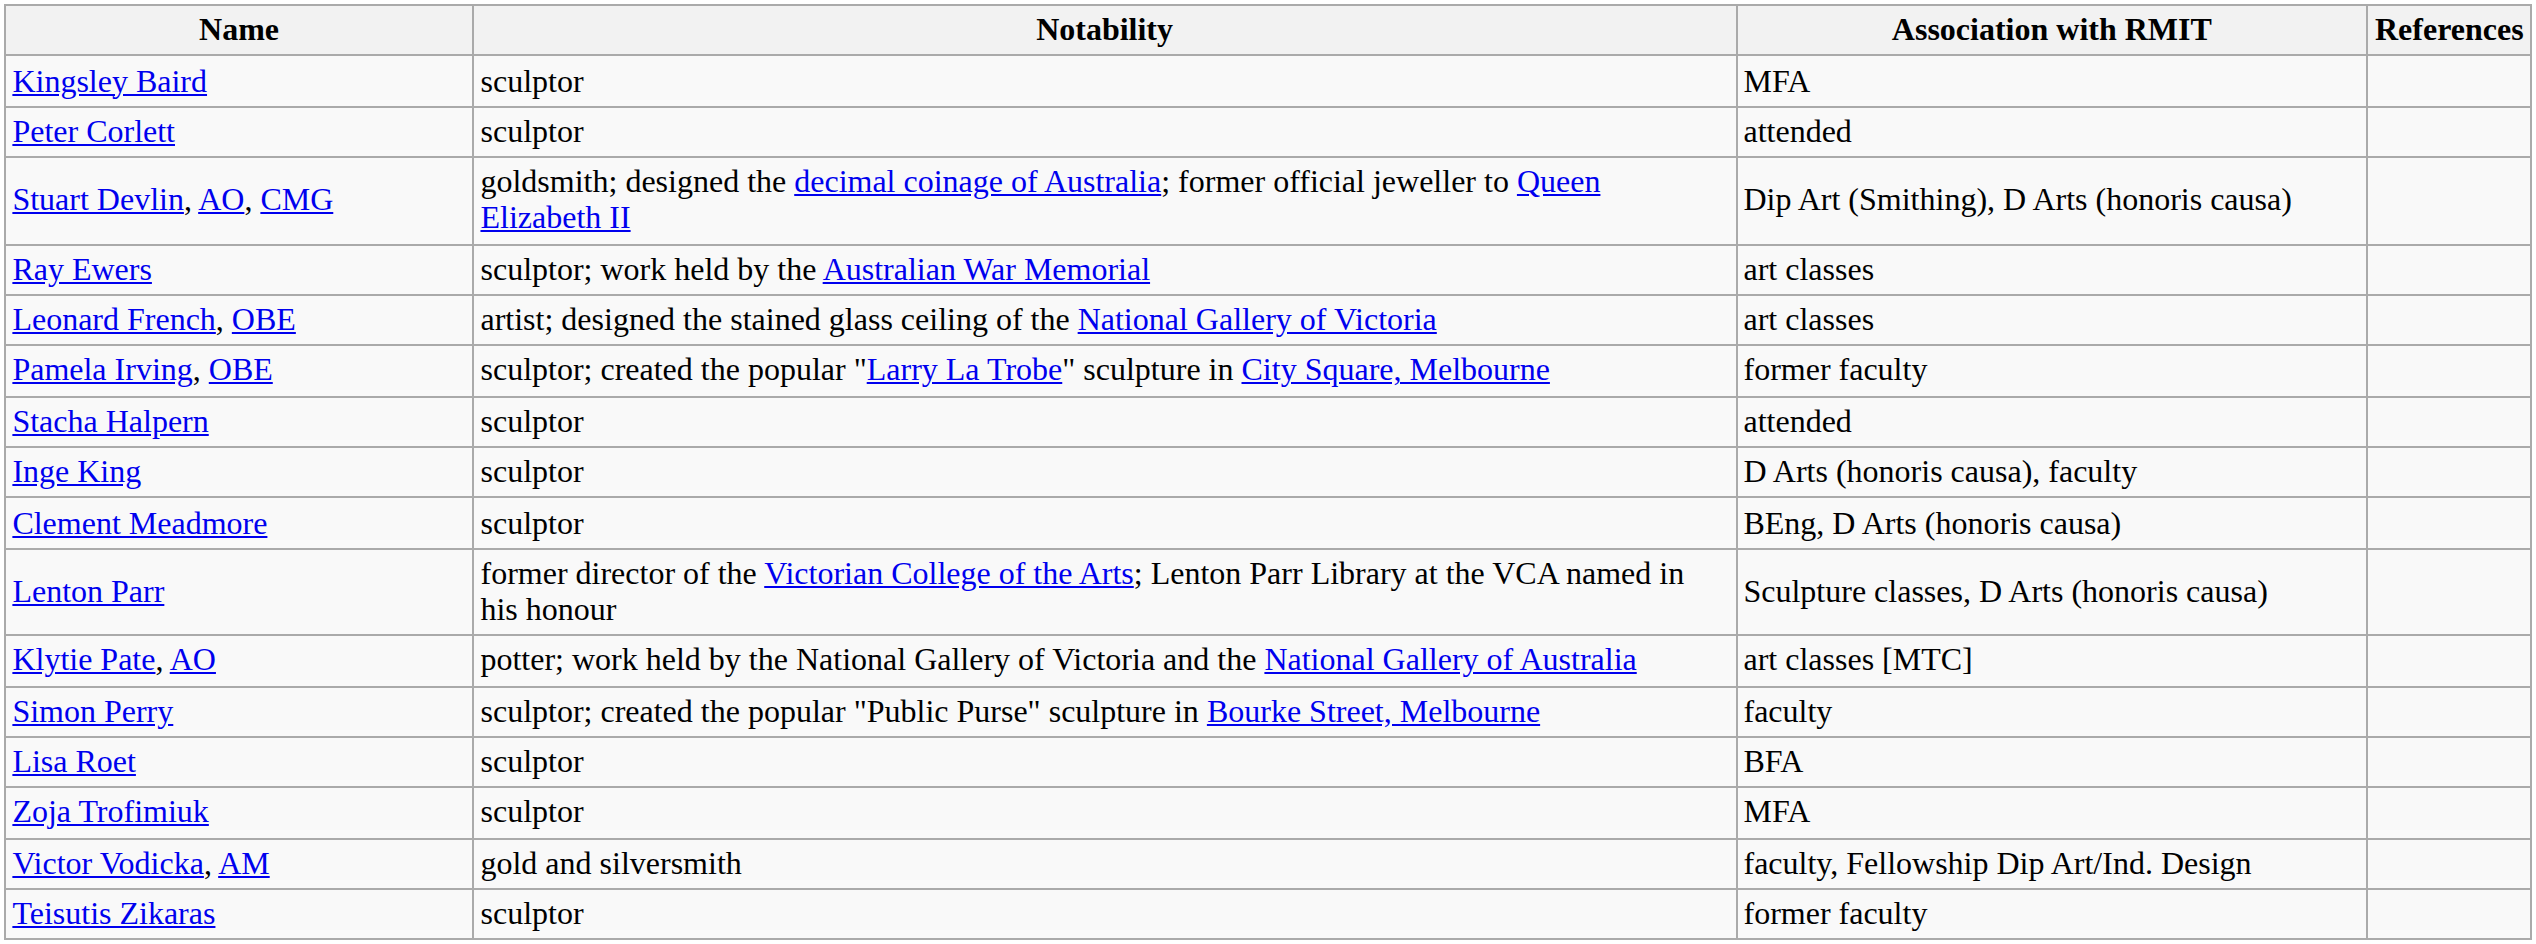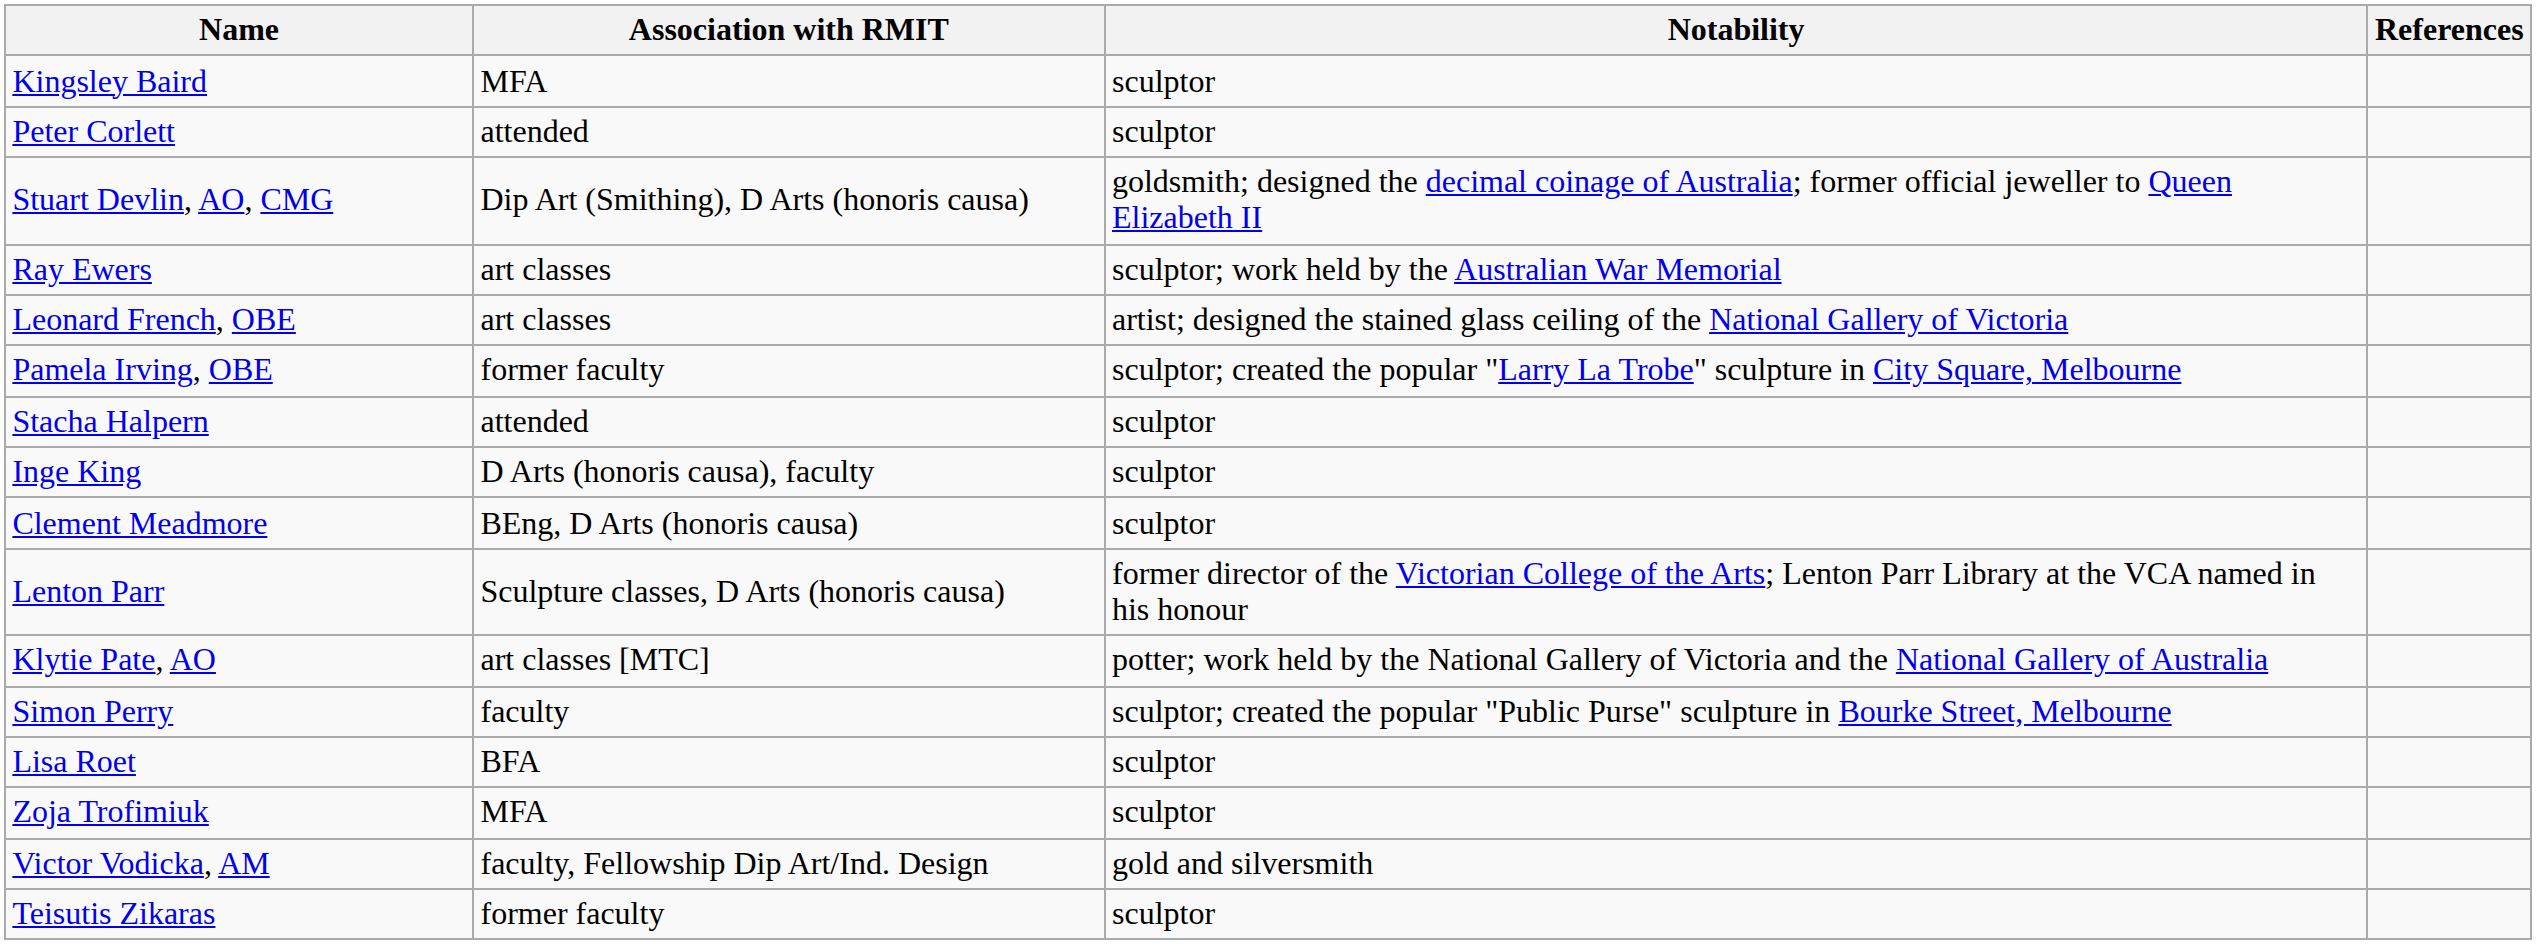 <table class="wikitable sortable" style="width:100%">
 <tr>
 <th style="width:*;">Name</th>
+<th style="width:25%;">Association with RMIT</th>
 <th style="width:50%;">Notability</th>
-<th style="width:25%;">Association with RMIT</th>
 <th style="width:5%;" class="unsortable">References</th>
 </tr>
 <tr>
 <td><a href='#'>Kingsley Baird</a></td>
+<td>MFA</td>
 <td>sculptor</td>
-<td>MFA</td>
 <td></td>
 </tr>
 <tr>
 <td><a href='#'>Peter Corlett</a></td>
+<td>attended</td>
 <td>sculptor</td>
-<td>attended</td>
 <td></td>
 </tr>
 <tr>
 <td><a href='#'>Stuart Devlin</a>, <a href='#'>AO</a>, <a href='#'>CMG</a></td>
+<td>Dip Art (Smithing), D Arts (honoris causa)</td>
 <td>goldsmith; designed the <a href='#'>decimal coinage of Australia</a>; former official jeweller to <a href='#'>Queen Elizabeth II</a></td>
-<td>Dip Art (Smithing), D Arts (honoris causa)</td>
 <td></td>
 </tr>
 <tr>
 <td><a href='#'>Ray Ewers</a></td>
+<td>art classes</td>
 <td>sculptor; work held by the <a href='#'>Australian War Memorial</a></td>
-<td>art classes</td>
 <td></td>
 </tr>
 <tr>
 <td><a href='#'>Leonard French</a>, <a href='#'>OBE</a></td>
+<td>art classes</td>
 <td>artist; designed the stained glass ceiling of the <a href='#'>National Gallery of Victoria</a></td>
-<td>art classes</td>
 <td></td>
 </tr>
 <tr>
 <td><a href='#'>Pamela Irving</a>, <a href='#'>OBE</a></td>
+<td>former faculty</td>
 <td>sculptor; created the popular "<a href='#'>Larry La Trobe</a>" sculpture in <a href='#'>City Square, Melbourne</a></td>
-<td>former faculty</td>
 <td></td>
 </tr>
 <tr>
 <td><a href='#'>Stacha Halpern</a></td>
+<td>attended</td>
 <td>sculptor</td>
-<td>attended</td>
 <td></td>
 </tr>
 <tr>
 <td><a href='#'>Inge King</a></td>
+<td>D Arts (honoris causa), faculty</td>
 <td>sculptor</td>
-<td>D Arts (honoris causa), faculty</td>
 <td></td>
 </tr>
 <tr>
 <td><a href='#'>Clement Meadmore</a></td>
+<td>BEng, D Arts (honoris causa)</td>
 <td>sculptor</td>
-<td>BEng, D Arts (honoris causa)</td>
 <td></td>
 </tr>
 <tr>
 <td><a href='#'>Lenton Parr</a></td>
+<td>Sculpture classes, D Arts (honoris causa)</td>
 <td>former director of the <a href='#'>Victorian College of the Arts</a>; Lenton Parr Library at the VCA named in his honour</td>
-<td>Sculpture classes, D Arts (honoris causa)</td>
 <td></td>
 </tr>
 <tr>
 <td><a href='#'>Klytie Pate</a>, <a href='#'>AO</a></td>
+<td>art classes [MTC]</td>
 <td>potter; work held by the National Gallery of Victoria and the <a href='#'>National Gallery of Australia</a></td>
-<td>art classes [MTC]</td>
 <td></td>
 </tr>
 <tr>
 <td><a href='#'>Simon Perry</a></td>
+<td>faculty</td>
 <td>sculptor; created the popular "Public Purse" sculpture in <a href='#'>Bourke Street, Melbourne</a></td>
-<td>faculty</td>
 <td></td>
 </tr>
 <tr>
 <td><a href='#'>Lisa Roet</a></td>
+<td>BFA</td>
 <td>sculptor</td>
-<td>BFA</td>
 <td></td>
 </tr>
 <tr>
 <td><a href='#'>Zoja Trofimiuk</a></td>
+<td>MFA</td>
 <td>sculptor</td>
-<td>MFA</td>
 <td></td>
 </tr>
 <tr>
 <td><a href='#'>Victor Vodicka</a>, <a href='#'>AM</a></td>
+<td>faculty, Fellowship Dip Art/Ind. Design</td>
 <td>gold and silversmith</td>
-<td>faculty, Fellowship Dip Art/Ind. Design</td>
 <td></td>
 </tr>
 <tr>
 <td><a href='#'>Teisutis Zikaras</a></td>
+<td>former faculty</td>
 <td>sculptor</td>
-<td>former faculty</td>
 <td></td>
 </tr>
 </table>
